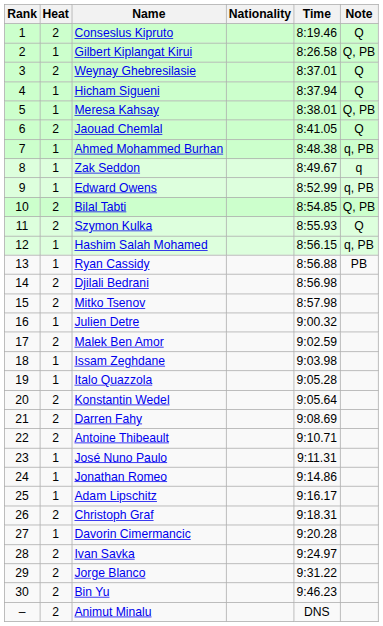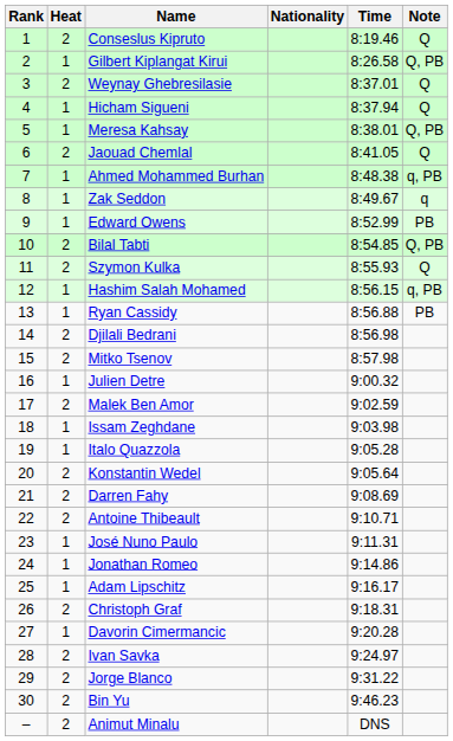 <table class="wikitable sortable" style="text-align:center">
 <tr>
 <th>Rank</th>
 <th>Heat</th>
 <th>Name</th>
 <th>Nationality</th>
 <th>Time</th>
 <th>Note</th>
 </tr>
 <tr bgcolor=ccffcc>
 <td>1</td>
 <td>2</td>
 <td align=left><a href='#'>Conseslus Kipruto</a></td>
 <td align=left></td>
 <td>8:19.46</td>
 <td>Q</td>
 </tr>
 <tr bgcolor=ccffcc>
 <td>2</td>
 <td>1</td>
 <td align=left><a href='#'>Gilbert Kiplangat Kirui</a></td>
 <td align=left></td>
 <td>8:26.58</td>
 <td>Q, PB</td>
 </tr>
 <tr bgcolor=ccffcc>
 <td>3</td>
 <td>2</td>
 <td align=left><a href='#'>Weynay Ghebresilasie</a></td>
 <td align=left></td>
 <td>8:37.01</td>
 <td>Q</td>
 </tr>
 <tr bgcolor=ccffcc>
 <td>4</td>
 <td>1</td>
 <td align=left><a href='#'>Hicham Sigueni</a></td>
 <td align=left></td>
 <td>8:37.94</td>
 <td>Q</td>
 </tr>
 <tr bgcolor=ccffcc>
 <td>5</td>
 <td>1</td>
 <td align=left><a href='#'>Meresa Kahsay</a></td>
 <td align=left></td>
 <td>8:38.01</td>
 <td>Q, PB</td>
 </tr>
 <tr bgcolor=ccffcc>
 <td>6</td>
 <td>2</td>
 <td align=left><a href='#'>Jaouad Chemlal</a></td>
 <td align=left></td>
 <td>8:41.05</td>
 <td>Q</td>
 </tr>
 <tr bgcolor=ccffcc>
 <td>7</td>
 <td>1</td>
 <td align=left><a href='#'>Ahmed Mohammed Burhan</a></td>
 <td align=left></td>
 <td>8:48.38</td>
 <td>q, PB</td>
 </tr>
 <tr bgcolor=ddffdd>
 <td>8</td>
 <td>1</td>
 <td align=left><a href='#'>Zak Seddon</a></td>
 <td align=left></td>
 <td>8:49.67</td>
 <td>q</td>
 </tr>
 <tr bgcolor=ddffdd>
 <td>9</td>
 <td>1</td>
 <td align=left><a href='#'>Edward Owens</a></td>
 <td align=left></td>
 <td>8:52.99</td>
-<td>q, PB</td>
+<td>PB</td>
 </tr>
 <tr bgcolor=ccffcc>
 <td>10</td>
 <td>2</td>
 <td align=left><a href='#'>Bilal Tabti</a></td>
 <td align=left></td>
 <td>8:54.85</td>
 <td>Q, PB</td>
 </tr>
 <tr bgcolor=ddffdd>
 <td>11</td>
 <td>2</td>
 <td align=left><a href='#'>Szymon Kulka</a></td>
 <td align=left></td>
 <td>8:55.93</td>
 <td>Q</td>
 </tr>
 <tr bgcolor=ddffdd>
 <td>12</td>
 <td>1</td>
 <td align=left><a href='#'>Hashim Salah Mohamed</a></td>
 <td align=left></td>
 <td>8:56.15</td>
 <td>q, PB</td>
 </tr>
 <tr>
 <td>13</td>
 <td>1</td>
 <td align=left><a href='#'>Ryan Cassidy</a></td>
 <td align=left></td>
 <td>8:56.88</td>
 <td>PB</td>
 </tr>
 <tr>
 <td>14</td>
 <td>2</td>
 <td align=left><a href='#'>Djilali Bedrani</a></td>
 <td align=left></td>
 <td>8:56.98</td>
 <td></td>
 </tr>
 <tr>
 <td>15</td>
 <td>2</td>
 <td align=left><a href='#'>Mitko Tsenov</a></td>
 <td align=left></td>
 <td>8:57.98</td>
 <td></td>
 </tr>
 <tr>
 <td>16</td>
 <td>1</td>
 <td align=left><a href='#'>Julien Detre</a></td>
 <td align=left></td>
 <td>9:00.32</td>
 <td></td>
 </tr>
 <tr>
 <td>17</td>
 <td>2</td>
 <td align=left><a href='#'>Malek Ben Amor</a></td>
 <td align=left></td>
 <td>9:02.59</td>
 <td></td>
 </tr>
 <tr>
 <td>18</td>
 <td>1</td>
 <td align=left><a href='#'>Issam Zeghdane</a></td>
 <td align=left></td>
 <td>9:03.98</td>
 <td></td>
 </tr>
 <tr>
 <td>19</td>
 <td>1</td>
 <td align=left><a href='#'>Italo Quazzola</a></td>
 <td align=left></td>
 <td>9:05.28</td>
 <td></td>
 </tr>
 <tr>
 <td>20</td>
 <td>2</td>
 <td align=left><a href='#'>Konstantin Wedel</a></td>
 <td align=left></td>
 <td>9:05.64</td>
 <td></td>
 </tr>
 <tr>
 <td>21</td>
 <td>2</td>
 <td align=left><a href='#'>Darren Fahy</a></td>
 <td align=left></td>
 <td>9:08.69</td>
 <td></td>
 </tr>
 <tr>
 <td>22</td>
 <td>2</td>
 <td align=left><a href='#'>Antoine Thibeault</a></td>
 <td align=left></td>
 <td>9:10.71</td>
 <td></td>
 </tr>
 <tr>
 <td>23</td>
 <td>1</td>
 <td align=left><a href='#'>José Nuno Paulo</a></td>
 <td align=left></td>
 <td>9:11.31</td>
 <td></td>
 </tr>
 <tr>
 <td>24</td>
 <td>1</td>
 <td align=left><a href='#'>Jonathan Romeo</a></td>
 <td align=left></td>
 <td>9:14.86</td>
 <td></td>
 </tr>
 <tr>
 <td>25</td>
 <td>1</td>
 <td align=left><a href='#'>Adam Lipschitz</a></td>
 <td align=left></td>
 <td>9:16.17</td>
 <td></td>
 </tr>
 <tr>
 <td>26</td>
 <td>2</td>
 <td align=left><a href='#'>Christoph Graf</a></td>
 <td align=left></td>
 <td>9:18.31</td>
 <td></td>
 </tr>
 <tr>
 <td>27</td>
 <td>1</td>
 <td align=left><a href='#'>Davorin Cimermancic</a></td>
 <td align=left></td>
 <td>9:20.28</td>
 <td></td>
 </tr>
 <tr>
 <td>28</td>
 <td>2</td>
 <td align=left><a href='#'>Ivan Savka</a></td>
 <td align=left></td>
 <td>9:24.97</td>
 <td></td>
 </tr>
 <tr>
 <td>29</td>
 <td>2</td>
 <td align=left><a href='#'>Jorge Blanco</a></td>
 <td align=left></td>
 <td>9:31.22</td>
 <td></td>
 </tr>
 <tr>
 <td>30</td>
 <td>2</td>
 <td align=left><a href='#'>Bin Yu</a></td>
 <td align=left></td>
 <td>9:46.23</td>
 <td></td>
 </tr>
 <tr>
 <td>–</td>
 <td>2</td>
 <td align=left><a href='#'>Animut Minalu</a></td>
 <td align=left></td>
 <td>DNS</td>
 <td></td>
 </tr>
 </table>
